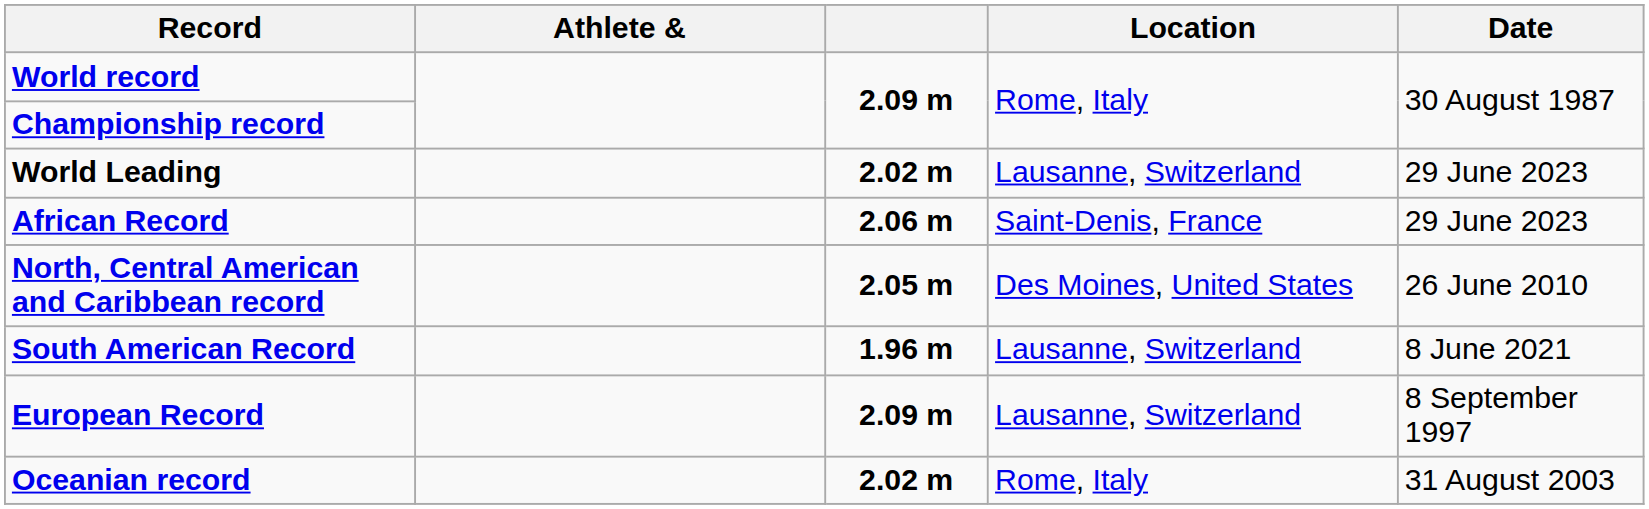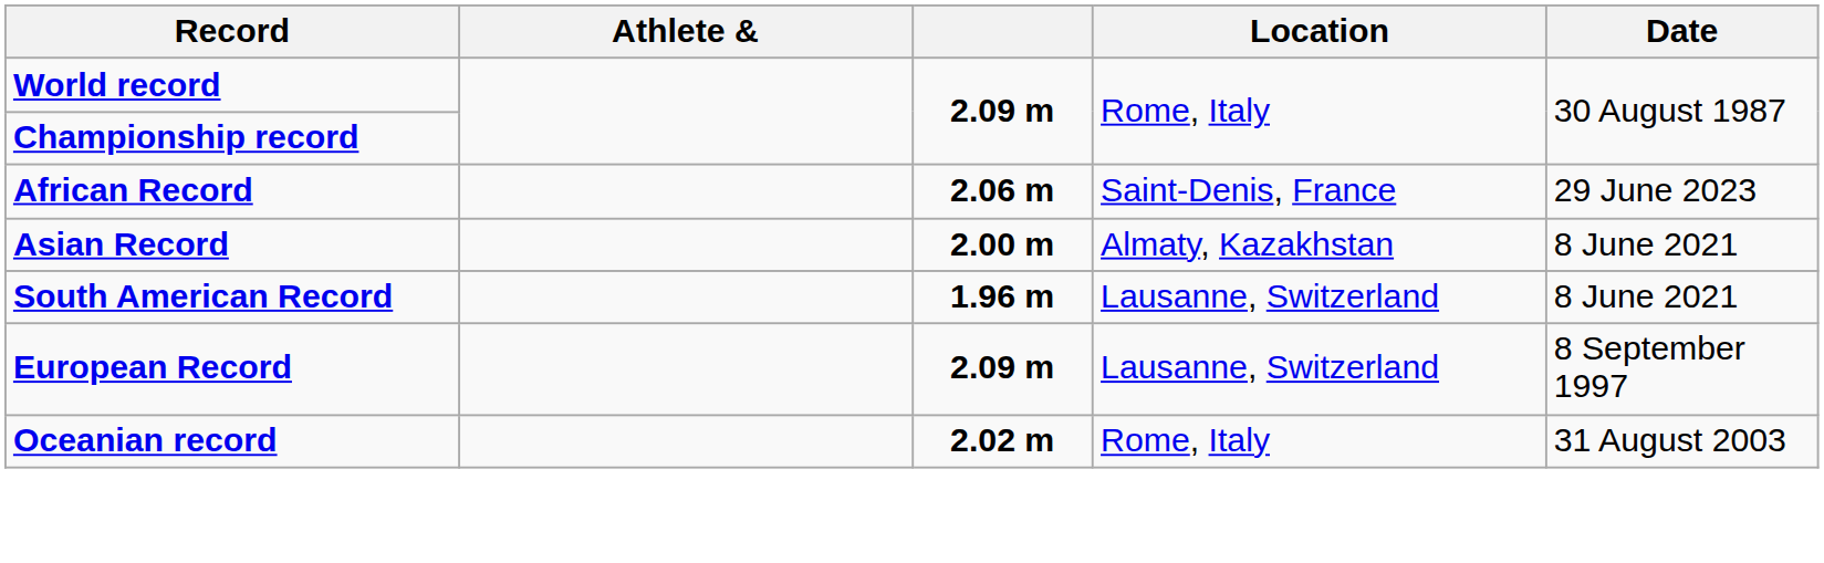 <table class="wikitable">
 <tr>
 <th width=25% align=center>Record</th>
 <th width=25% align=center>Athlete & </th>
 <th width=10% align=center></th>
 <th width=25% align=center>Location</th>
 <th width=15% align=center>Date</th>
 </tr>
 <tr>
 <td><strong><a href='#'>World record</a></strong></td>
 <td rowspan=2></td>
 <td rowspan=2 align=center><strong>2.09 m</strong></td>
 <td rowspan=2><a href='#'>Rome</a>, <a href='#'>Italy</a></td>
 <td rowspan=2>30 August 1987</td>
 </tr>
 <tr>
 <td><strong><a href='#'>Championship record</a></strong></td>
 </tr>
 <tr>
-<td><strong>World Leading</strong></td>
-<td></td>
-<td align=center><strong>2.02 m</strong></td>
-<td><a href='#'>Lausanne</a>, <a href='#'>Switzerland</a></td>
-<td>29 June 2023</td>
-</tr>
-<tr>
 <td><strong><a href='#'>African Record</a></strong></td>
 <td></td>
 <td align=center><strong>2.06 m</strong></td>
 <td><a href='#'>Saint-Denis</a>, <a href='#'>France</a></td>
 <td>29 June 2023</td>
 </tr>
 <tr>
-<td><strong><a href='#'>North, Central American and Caribbean record</a></strong></td>
+<td><strong><a href='#'>Asian Record</a></strong></td>
 <td></td>
-<td align=center><strong>2.05 m</strong></td>
-<td><a href='#'>Des Moines</a>, <a href='#'>United States</a></td>
-<td>26 June 2010</td>
+<td align=center><strong>2.00 m</strong></td>
+<td><a href='#'>Almaty</a>, <a href='#'>Kazakhstan</a></td>
+<td>8 June 2021</td>
 </tr>
 <tr>
 <td><strong><a href='#'>South American Record</a></strong></td>
 <td></td>
 <td align=center><strong>1.96 m</strong></td>
 <td><a href='#'>Lausanne</a>, <a href='#'>Switzerland</a></td>
 <td>8 June 2021</td>
 </tr>
 <tr>
 <td><strong><a href='#'>European Record</a></strong></td>
 <td></td>
 <td align=center><strong>2.09 m</strong></td>
 <td><a href='#'>Lausanne</a>, <a href='#'>Switzerland</a></td>
 <td>8 September 1997</td>
 </tr>
 <tr>
 <td><strong><a href='#'>Oceanian record</a></strong></td>
 <td></td>
 <td align=center><strong>2.02 m</strong></td>
 <td><a href='#'>Rome</a>, <a href='#'>Italy</a></td>
 <td>31 August 2003</td>
 </tr>
 </table>
